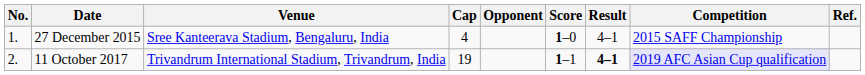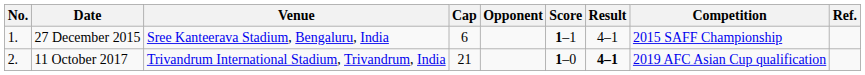 <table class="wikitable" style="font-size:">
 <tr>
 <th>No.</th>
 <th>Date</th>
 <th>Venue</th>
 <th>Cap</th>
 <th>Opponent</th>
 <th>Score</th>
 <th>Result</th>
 <th>Competition</th>
 <th>Ref.</th>
 </tr>
 <tr>
 <td>1.</td>
 <td>27 December 2015</td>
 <td><a href='#'>Sree Kanteerava Stadium</a>, <a href='#'>Bengaluru</a>, <a href='#'>India</a></td>
-<td align=center>4</td>
+<td align=center>6</td>
 <td></td>
-<td align=center><strong>1</strong>–0</td>
+<td align=center><strong>1</strong>–1</td>
 <td align=center>4–1</td>
 <td><a href='#'>2015 SAFF Championship</a></td>
 <td></td>
 </tr>
 <tr>
 <td>2.</td>
 <td>11 October 2017</td>
 <td><a href='#'>Trivandrum International Stadium</a>, <a href='#'>Trivandrum</a>, <a href='#'>India</a></td>
-<td align=center>19</td>
+<td align=center>21</td>
 <td></td>
-<td align=center><strong>1</strong>–1</td>
+<td align=center><strong>1</strong>–0</td>
 <td align=center><strong>4–1</strong></td>
-<td style="background: lavender;"><a href='#'>2019 AFC Asian Cup qualification</a></td>
+<td><a href='#'>2019 AFC Asian Cup qualification</a></td>
 <td></td>
 </tr>
 </table>
